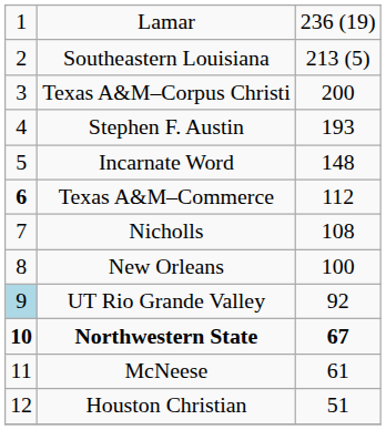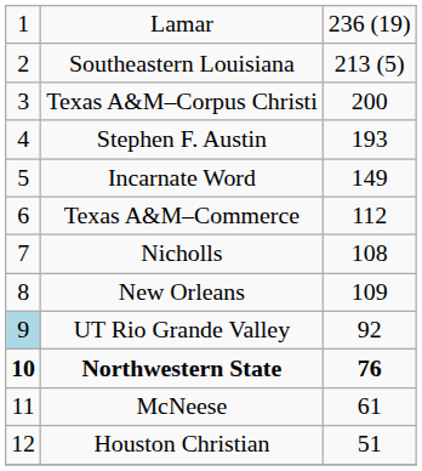 <table class="wikitable">
 <tr align="center">
 <td>1</td>
 <td>Lamar</td>
 <td>236 (19)</td>
 </tr>
 <tr align="center">
 <td>2</td>
 <td>Southeastern Louisiana</td>
 <td>213 (5)</td>
 </tr>
 <tr align="center">
 <td>3</td>
 <td>Texas A&M–Corpus Christi</td>
 <td>200</td>
 </tr>
 <tr align="center">
 <td>4</td>
 <td>Stephen F. Austin</td>
 <td>193</td>
 </tr>
 <tr align="center">
 <td>5</td>
 <td>Incarnate Word</td>
-<td>148</td>
+<td>149</td>
 </tr>
 <tr align="center">
-<td><strong>6</strong></td>
+<td>6</td>
 <td>Texas A&M–Commerce<br></td>
 <td>112</td>
 </tr>
 <tr align="center">
 <td>7</td>
 <td>Nicholls</td>
 <td>108</td>
 </tr>
 <tr align="center">
 <td>8</td>
 <td>New Orleans</td>
-<td>100</td>
+<td>109</td>
 </tr>
 <tr align="center">
 <td style="background: lightblue;">9</td>
 <td>UT Rio Grande Valley</td>
 <td>92</td>
 </tr>
 <tr align="center">
 <td><strong>10</strong></td>
 <td><strong>Northwestern State</strong></td>
-<td><strong>67</strong></td>
+<td><strong>76</strong></td>
 </tr>
 <tr align="center">
 <td>11</td>
 <td>McNeese</td>
 <td>61</td>
 </tr>
 <tr align="center">
 <td>12</td>
 <td>Houston Christian</td>
 <td>51</td>
 </tr>
 <tr align="center">
 </tr>
 </table>
